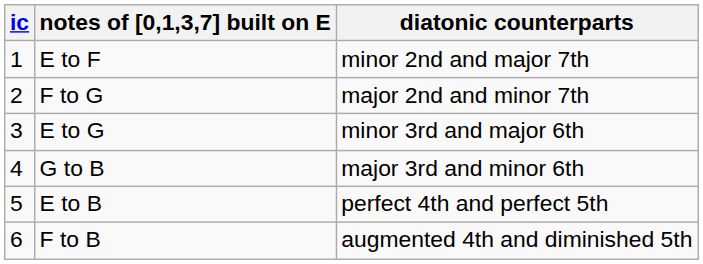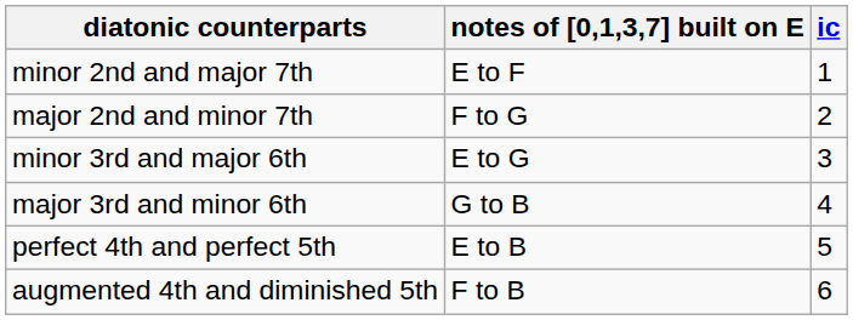 <table class="wikitable">
 <tr>
+<th>diatonic counterparts</th>
+<th>notes of [0,1,3,7] built on E</th>
 <th><a href='#'>ic</a></th>
-<th>notes of [0,1,3,7] built on E</th>
-<th>diatonic counterparts</th>
 </tr>
 <tr>
+<td>minor 2nd and major 7th</td>
+<td>E to F</td>
 <td>1</td>
-<td>E to F</td>
-<td>minor 2nd and major 7th</td>
 </tr>
 <tr>
+<td>major 2nd and minor 7th</td>
+<td>F to G</td>
 <td>2</td>
-<td>F to G</td>
-<td>major 2nd and minor 7th</td>
 </tr>
 <tr>
+<td>minor 3rd and major 6th</td>
+<td>E to G</td>
 <td>3</td>
-<td>E to G</td>
-<td>minor 3rd and major 6th</td>
 </tr>
 <tr>
+<td>major 3rd and minor 6th</td>
+<td>G to B</td>
 <td>4</td>
-<td>G to B</td>
-<td>major 3rd and minor 6th</td>
 </tr>
 <tr>
+<td>perfect 4th and perfect 5th</td>
+<td>E to B</td>
 <td>5</td>
-<td>E to B</td>
-<td>perfect 4th and perfect 5th</td>
 </tr>
 <tr>
+<td>augmented 4th and diminished 5th</td>
+<td>F to B</td>
 <td>6</td>
-<td>F to B</td>
-<td>augmented 4th and diminished 5th</td>
 </tr>
 </table>
